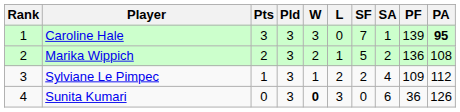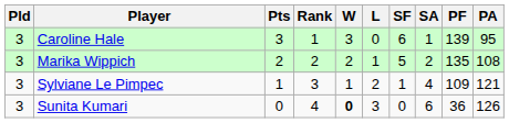 <table class=wikitable style="text-align:center; font-size:90%">
 <tr>
-<th width="20">Rank</th>
+<th width="20">Pld</th>
 <th width="225">Player</th>
 <th width="20">Pts</th>
-<th width="20">Pld</th>
+<th width="20">Rank</th>
 <th width="20">W</th>
 <th width="20">L</th>
 <th width="20">SF</th>
 <th width="20">SA</th>
 <th width="20">PF</th>
 <th width="20">PA</th>
 </tr>
 <tr bgcolor="#ccffcc">
-<td>1</td>
+<td>3</td>
 <td style="text-align:left"> <a href='#'>Caroline Hale</a></td>
 <td>3</td>
-<td>3</td>
+<td>1</td>
 <td>3</td>
 <td>0</td>
-<td>7</td>
+<td>6</td>
 <td>1</td>
 <td>139</td>
-<td><strong>95</strong></td>
+<td>95</td>
 </tr>
 <tr bgcolor="#ccffcc">
-<td>2</td>
+<td>3</td>
 <td style="text-align:left"> <a href='#'>Marika Wippich</a></td>
 <td>2</td>
-<td>3</td>
+<td>2</td>
 <td>2</td>
 <td>1</td>
 <td>5</td>
 <td>2</td>
-<td>136</td>
+<td>135</td>
 <td>108</td>
 </tr>
 <tr>
 <td>3</td>
 <td style="text-align:left"> <a href='#'>Sylviane Le Pimpec</a></td>
 <td>1</td>
 <td>3</td>
 <td>1</td>
 <td>2</td>
-<td>2</td>
+<td>1</td>
 <td>4</td>
 <td>109</td>
-<td>112</td>
+<td>121</td>
 </tr>
 <tr>
-<td>4</td>
+<td>3</td>
 <td style="text-align:left"> <a href='#'>Sunita Kumari</a></td>
 <td>0</td>
-<td>3</td>
+<td>4</td>
 <td><strong>0</strong></td>
 <td>3</td>
 <td>0</td>
 <td>6</td>
 <td>36</td>
 <td>126</td>
 </tr>
 </table>
